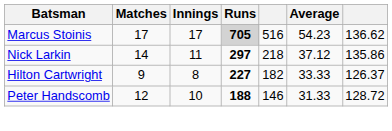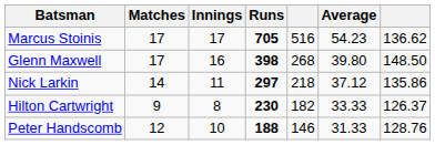 <table class="wikitable sortable" style="text-align:center">
 <tr>
 <th>Batsman</th>
 <th>Matches</th>
 <th>Innings</th>
 <th>Runs</th>
 <th></th>
 <th>Average</th>
 <th></th>
 </tr>
 <tr |>
 <td style="text-align:left"> <a href='#'>Marcus Stoinis</a></td>
 <td>17</td>
 <td>17</td>
-<td style="background: lightgrey;"><strong>705</strong></td>
+<td><strong>705</strong></td>
 <td>516</td>
 <td>54.23</td>
 <td>136.62</td>
+</tr>
+<tr>
+<td style="text-align:left"> <a href='#'>Glenn Maxwell</a></td>
+<td>17</td>
+<td>16</td>
+<td><strong>398</strong></td>
+<td>268</td>
+<td>39.80</td>
+<td>148.50</td>
 </tr>
 <tr>
 <td style="text-align:left"> <a href='#'>Nick Larkin</a></td>
 <td>14</td>
 <td>11</td>
 <td><strong>297</strong></td>
 <td>218</td>
 <td>37.12</td>
 <td>135.86</td>
 </tr>
 <tr>
 <td style="text-align:left"> <a href='#'>Hilton Cartwright</a></td>
 <td>9</td>
 <td>8</td>
-<td><strong>227</strong></td>
+<td><strong>230</strong></td>
 <td>182</td>
 <td>33.33</td>
 <td>126.37</td>
 </tr>
 <tr>
 <td style="text-align:left"> <a href='#'>Peter Handscomb</a></td>
 <td>12</td>
 <td>10</td>
 <td><strong>188</strong></td>
 <td>146</td>
 <td>31.33</td>
-<td>128.72</td>
+<td>128.76</td>
 </tr>
 </table>
